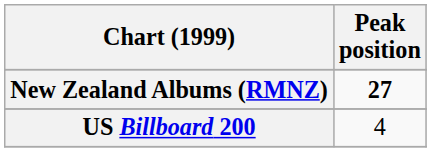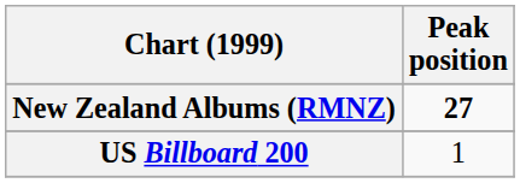 <table class="wikitable sortable plainrowheaders" style="text-align:center">
 <tr>
 <th scope="col">Chart (1999)</th>
 <th scope="col">Peak<br> position</th>
 </tr>
 <tr>
 </tr>
 <tr>
 </tr>
 <tr>
 </tr>
 <tr>
 </tr>
 <tr>
 <th scope="row">New Zealand Albums (<a href='#'>RMNZ</a>)</th>
 <td><strong>27</strong></td>
 </tr>
 <tr>
 </tr>
 <tr>
 </tr>
 <tr>
 </tr>
 <tr>
 <th scope="row">US <a href='#'><em>Billboard</em> 200</a></th>
-<td>4</td>
+<td>1</td>
 </tr>
 <tr>
 </tr>
 </table>
